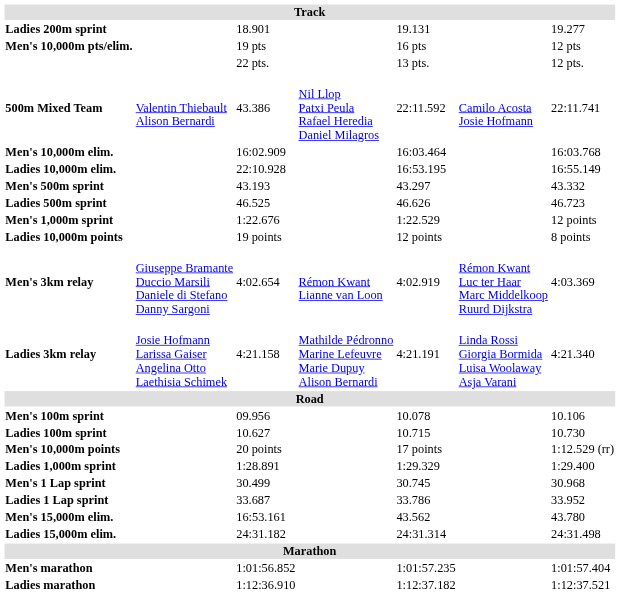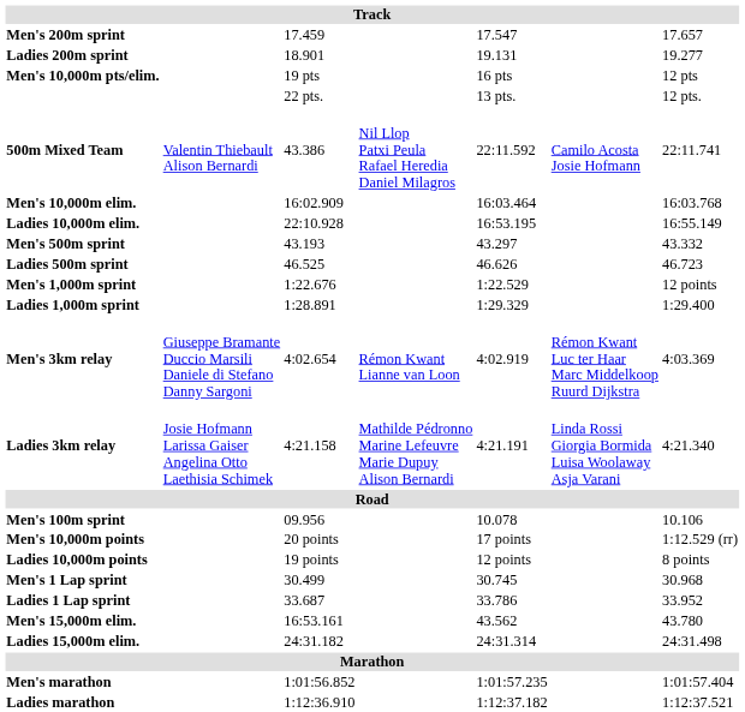 <table>
 <tr bgcolor="DFDFDF">
 <td colspan="7" align="center"><strong>Track</strong></td>
+</tr>
+<tr>
+<th scope=row style="text-align:left">Men's 200m sprint</th>
+<td></td>
+<td>17.459</td>
+<td></td>
+<td>17.547</td>
+<td></td>
+<td>17.657</td>
 </tr>
 <tr>
 <th scope=row style="text-align:left">Ladies 200m sprint</th>
 <td></td>
 <td>18.901</td>
 <td></td>
 <td>19.131</td>
 <td></td>
 <td>19.277</td>
 </tr>
 <tr>
 <th scope=row style="text-align:left">Men's 10,000m pts/elim.</th>
 <td></td>
 <td>19 pts</td>
 <td></td>
 <td>16 pts</td>
 <td></td>
 <td>12 pts</td>
 </tr>
 <tr>
 <th scope=row style="text-align:left"></th>
 <td></td>
 <td>22 pts.</td>
 <td></td>
 <td>13 pts.</td>
 <td></td>
 <td>12 pts.</td>
 </tr>
 <tr>
 <th scope=row style="text-align:left">500m Mixed Team</th>
 <td><br><a href='#'>Valentin Thiebault</a><br><a href='#'>Alison Bernardi</a></td>
 <td>43.386</td>
 <td><br><a href='#'>Nil Llop</a><br><a href='#'>Patxi Peula</a><br><a href='#'>Rafael Heredia</a><br><a href='#'>Daniel Milagros</a></td>
 <td>22:11.592</td>
 <td><br><a href='#'>Camilo Acosta</a><br><a href='#'>Josie Hofmann</a></td>
 <td>22:11.741</td>
 </tr>
 <tr>
 <th scope=row style="text-align:left">Men's 10,000m elim.</th>
 <td></td>
 <td>16:02.909</td>
 <td></td>
 <td>16:03.464</td>
 <td></td>
 <td>16:03.768</td>
 </tr>
 <tr>
 <th scope=row style="text-align:left">Ladies 10,000m elim.</th>
 <td></td>
 <td>22:10.928</td>
 <td></td>
 <td>16:53.195</td>
 <td></td>
 <td>16:55.149</td>
 </tr>
 <tr>
 <th scope=row style="text-align:left">Men's 500m sprint</th>
 <td></td>
 <td>43.193</td>
 <td></td>
 <td>43.297</td>
 <td></td>
 <td>43.332</td>
 </tr>
 <tr>
 <th scope=row style="text-align:left">Ladies 500m sprint</th>
 <td></td>
 <td>46.525</td>
 <td></td>
 <td>46.626</td>
 <td></td>
 <td>46.723</td>
 </tr>
 <tr>
 <th scope=row style="text-align:left">Men's 1,000m sprint</th>
 <td></td>
 <td>1:22.676</td>
 <td></td>
 <td>1:22.529</td>
 <td></td>
 <td>12 points</td>
 </tr>
 <tr>
-<th scope=row style="text-align:left">Ladies 10,000m points</th>
+<th scope=row style="text-align:left">Ladies 1,000m sprint</th>
 <td></td>
-<td>19 points</td>
+<td>1:28.891</td>
 <td></td>
-<td>12 points</td>
+<td>1:29.329</td>
 <td></td>
-<td>8 points</td>
+<td>1:29.400</td>
 </tr>
 <tr>
 <th scope=row style="text-align:left">Men's 3km relay</th>
 <td><br><a href='#'>Giuseppe Bramante</a><br><a href='#'>Duccio Marsili</a><br><a href='#'>Daniele di Stefano</a><br><a href='#'>Danny Sargoni</a></td>
 <td>4:02.654</td>
 <td><br><a href='#'>Rémon Kwant</a><br><a href='#'>Lianne van Loon</a></td>
 <td>4:02.919</td>
 <td><br><a href='#'>Rémon Kwant</a><br><a href='#'>Luc ter Haar</a><br><a href='#'>Marc Middelkoop</a><br><a href='#'>Ruurd Dijkstra</a></td>
 <td>4:03.369</td>
 </tr>
 <tr>
 <th scope=row style="text-align:left">Ladies 3km relay</th>
 <td><br><a href='#'>Josie Hofmann</a><br><a href='#'>Larissa Gaiser</a><br><a href='#'>Angelina Otto</a><br><a href='#'>Laethisia Schimek</a></td>
 <td>4:21.158</td>
 <td><br><a href='#'>Mathilde Pédronno</a><br><a href='#'>Marine Lefeuvre</a><br><a href='#'>Marie Dupuy</a><br><a href='#'>Alison Bernardi</a></td>
 <td>4:21.191</td>
 <td><br><a href='#'>Linda Rossi</a><br><a href='#'>Giorgia Bormida</a><br><a href='#'>Luisa Woolaway</a><br><a href='#'>Asja Varani</a></td>
 <td>4:21.340</td>
 </tr>
 <tr bgcolor="DFDFDF">
 <td colspan="7" align="center"><strong>Road</strong></td>
 </tr>
 <tr>
 <th scope=row style="text-align:left">Men's 100m sprint</th>
 <td></td>
 <td>09.956</td>
 <td></td>
 <td>10.078</td>
 <td></td>
 <td>10.106</td>
 </tr>
 <tr>
-<th scope=row style="text-align:left">Ladies 100m sprint</th>
-<td></td>
-<td>10.627</td>
-<td></td>
-<td>10.715</td>
-<td></td>
-<td>10.730</td>
-</tr>
-<tr>
 <th scope=row style="text-align:left">Men's 10,000m points</th>
 <td></td>
 <td>20 points</td>
 <td></td>
 <td>17 points</td>
 <td></td>
 <td>1:12.529 (rr)</td>
 </tr>
 <tr>
-<th scope=row style="text-align:left">Ladies 1,000m sprint</th>
+<th scope=row style="text-align:left">Ladies 10,000m points</th>
 <td></td>
-<td>1:28.891</td>
+<td>19 points</td>
 <td></td>
-<td>1:29.329</td>
+<td>12 points</td>
 <td></td>
-<td>1:29.400</td>
+<td>8 points</td>
 </tr>
 <tr>
 <th scope=row style="text-align:left">Men's 1 Lap sprint</th>
 <td></td>
 <td>30.499</td>
 <td></td>
 <td>30.745</td>
 <td></td>
 <td>30.968</td>
 </tr>
 <tr>
 <th scope=row style="text-align:left">Ladies 1 Lap sprint</th>
 <td></td>
 <td>33.687</td>
 <td></td>
 <td>33.786</td>
 <td></td>
 <td>33.952</td>
 </tr>
 <tr>
 <th scope=row style="text-align:left">Men's 15,000m elim.</th>
 <td></td>
 <td>16:53.161</td>
 <td></td>
 <td>43.562</td>
 <td></td>
 <td>43.780</td>
 </tr>
 <tr>
 <th scope=row style="text-align:left">Ladies 15,000m elim.</th>
 <td></td>
 <td>24:31.182</td>
 <td></td>
 <td>24:31.314</td>
 <td></td>
 <td>24:31.498</td>
 </tr>
 <tr bgcolor="DFDFDF">
 <td colspan="7" align="center"><strong>Marathon</strong></td>
 </tr>
 <tr>
 <th scope=row style="text-align:left">Men's marathon</th>
 <td></td>
 <td>1:01:56.852</td>
 <td></td>
 <td>1:01:57.235</td>
 <td></td>
 <td>1:01:57.404</td>
 </tr>
 <tr>
 <th scope=row style="text-align:left">Ladies marathon</th>
 <td></td>
 <td>1:12:36.910</td>
 <td></td>
 <td>1:12:37.182</td>
 <td></td>
 <td>1:12:37.521</td>
 </tr>
 </table>
